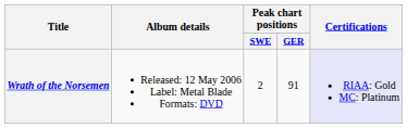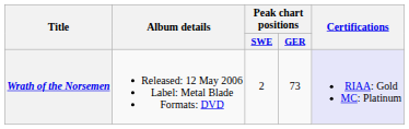 <table class="wikitable plainrowheaders" style="text-align:center;">
 <tr>
 <th rowspan="2">Title</th>
 <th rowspan="2">Album details</th>
 <th colspan="2">Peak chart positions</th>
 <th rowspan="2"><a href='#'>Certifications</a></th>
 </tr>
 <tr>
 <th scope="col" style="width:3em;font-size:90%;"><a href='#'>SWE</a><br></th>
 <th scope="col" style="width:3em;font-size:90%;"><a href='#'>GER</a><br></th>
 </tr>
 <tr>
 <th scope="row"><em><a href='#'>Wrath of the Norsemen</a></em></th>
 <td><br><ul><li>Released: 12 May 2006</li><li>Label: Metal Blade</li><li>Formats: <a href='#'>DVD</a></li></ul></td>
 <td>2</td>
-<td>91</td>
+<td>73</td>
 <td style="background: lavender;"><br><ul><li><a href='#'>RIAA</a>: Gold</li><li><a href='#'>MC</a>: Platinum</li></ul></td>
 </tr>
 </table>
